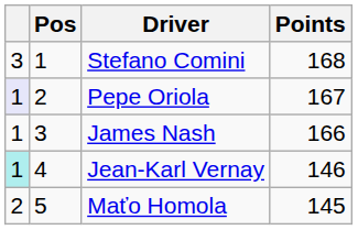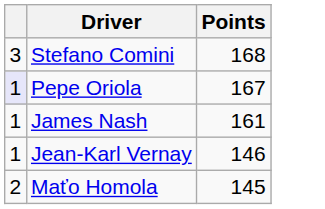 <table class="wikitable" style="font-size: 95%;">
 <tr>
 <th></th>
-<th>Pos</th>
 <th>Driver</th>
 <th>Points</th>
 </tr>
 <tr>
 <td align="left"> 3</td>
-<td>1</td>
 <td> <a href='#'>Stefano Comini</a></td>
 <td align="right">168</td>
 </tr>
 <tr>
 <td align="left" style="background: lavender;"> 1</td>
-<td>2</td>
 <td> <a href='#'>Pepe Oriola</a></td>
 <td align="right">167</td>
 </tr>
 <tr>
 <td align="left"> 1</td>
-<td>3</td>
 <td> <a href='#'>James Nash</a></td>
-<td align="right">166</td>
+<td align="right">161</td>
 </tr>
 <tr>
-<td align="left" style="background: paleturquoise;"> 1</td>
-<td>4</td>
+<td align="left"> 1</td>
 <td> <a href='#'>Jean-Karl Vernay</a></td>
 <td align="right">146</td>
 </tr>
 <tr>
 <td align="left"> 2</td>
-<td>5</td>
 <td> <a href='#'>Maťo Homola</a></td>
 <td align="right">145</td>
 </tr>
 </table>
